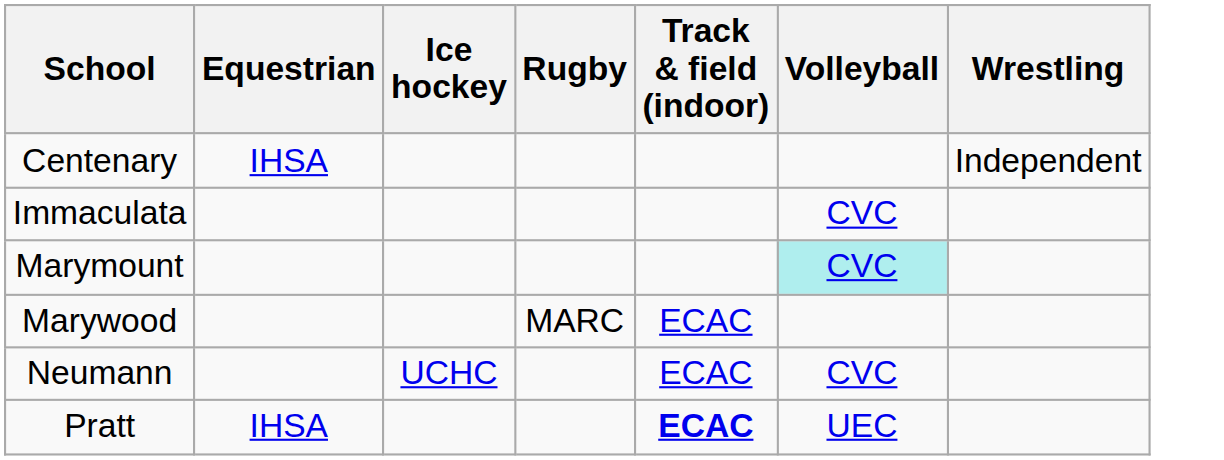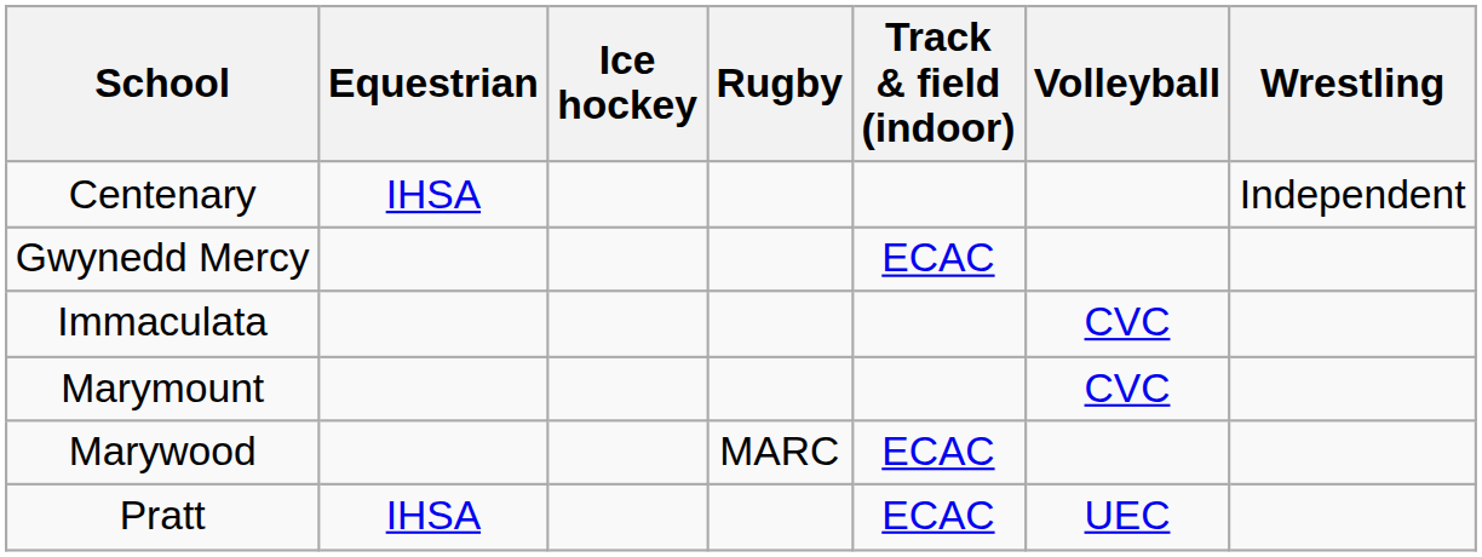 <table class="wikitable" style="text-align:center">
 <tr>
 <th>School</th>
 <th>Equestrian</th>
 <th>Ice<br>hockey</th>
 <th>Rugby</th>
 <th>Track<br>& field<br>(indoor)</th>
 <th>Volleyball</th>
 <th>Wrestling</th>
 </tr>
 <tr>
 <td> Centenary</td>
 <td><a href='#'>IHSA</a></td>
 <td></td>
 <td></td>
 <td></td>
 <td></td>
 <td>Independent</td>
 </tr>
 <tr>
+<td> Gwynedd Mercy</td>
+<td></td>
+<td></td>
+<td></td>
+<td><a href='#'>ECAC</a></td>
+<td></td>
+<td></td>
+</tr>
+<tr>
 <td> Immaculata</td>
 <td></td>
 <td></td>
 <td></td>
 <td></td>
 <td><a href='#'>CVC</a></td>
 <td></td>
 </tr>
 <tr>
 <td> Marymount</td>
 <td></td>
 <td></td>
 <td></td>
 <td></td>
-<td style="background: paleturquoise;"><a href='#'>CVC</a></td>
+<td><a href='#'>CVC</a></td>
 <td></td>
 </tr>
 <tr>
 <td> Marywood</td>
 <td></td>
 <td></td>
 <td>MARC</td>
 <td><a href='#'>ECAC</a></td>
 <td></td>
 <td></td>
 </tr>
 <tr>
-<td> Neumann</td>
-<td></td>
-<td><a href='#'>UCHC</a></td>
-<td></td>
-<td><a href='#'>ECAC</a></td>
-<td><a href='#'>CVC</a></td>
-<td></td>
-</tr>
-<tr>
 <td> Pratt</td>
 <td><a href='#'>IHSA</a></td>
 <td></td>
 <td></td>
-<td><strong><a href='#'>ECAC</a></strong></td>
+<td><a href='#'>ECAC</a></td>
 <td><a href='#'>UEC</a></td>
 <td></td>
 </tr>
 </table>
